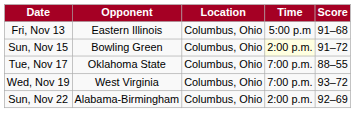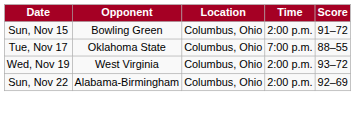 <table class="wikitable" style="text-align:center">
 <tr>
 <th style="background:#A50024;color:white;">Date</th>
 <th style="background:#A50024;color:white;">Opponent</th>
 <th style="background:#A50024;color:white;">Location</th>
 <th style="background:#A50024;color:white;">Time</th>
 <th style="background:#A50024;color:white;">Score</th>
 </tr>
 <tr>
-<td>Fri, Nov 13</td>
-<td>Eastern Illinois</td>
-<td>Columbus, Ohio</td>
-<td>5:00 p.m</td>
-<td>91–68</td>
-</tr>
-<tr>
 <td>Sun, Nov 15</td>
 <td>Bowling Green</td>
 <td>Columbus, Ohio</td>
-<td style="background: lightyellow;">2:00 p.m.</td>
+<td>2:00 p.m.</td>
 <td>91–72</td>
 </tr>
 <tr>
 <td>Tue, Nov 17</td>
 <td>Oklahoma State</td>
 <td>Columbus, Ohio</td>
 <td>7:00 p.m.</td>
 <td>88–55</td>
 </tr>
 <tr>
 <td>Wed, Nov 19</td>
 <td>West Virginia</td>
 <td>Columbus, Ohio</td>
-<td>7:00 p.m.</td>
+<td>2:00 p.m.</td>
 <td>93–72</td>
 </tr>
 <tr>
 <td>Sun, Nov 22</td>
 <td>Alabama-Birmingham</td>
 <td>Columbus, Ohio</td>
 <td>2:00 p.m.</td>
 <td>92–69</td>
 </tr>
 </table>
